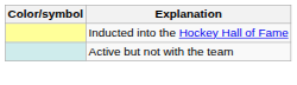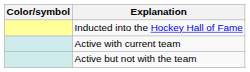 <table class="wikitable">
 <tr>
 <th scope="col">Color/symbol</th>
 <th scope="col">Explanation</th>
 </tr>
 <tr>
 <th scope="row" style="background:#FFFF99"></th>
 <td>Inducted into the <a href='#'>Hockey Hall of Fame</a></td>
 </tr>
 <tr>
 <th scope="row"  style="background:#CFECEC"></th>
+<td>Active with current team</td>
+</tr>
+<tr>
+<th scope="row"  style="background:#CFECEC"></th>
 <td>Active but not with the team</td>
 </tr>
 </table>
